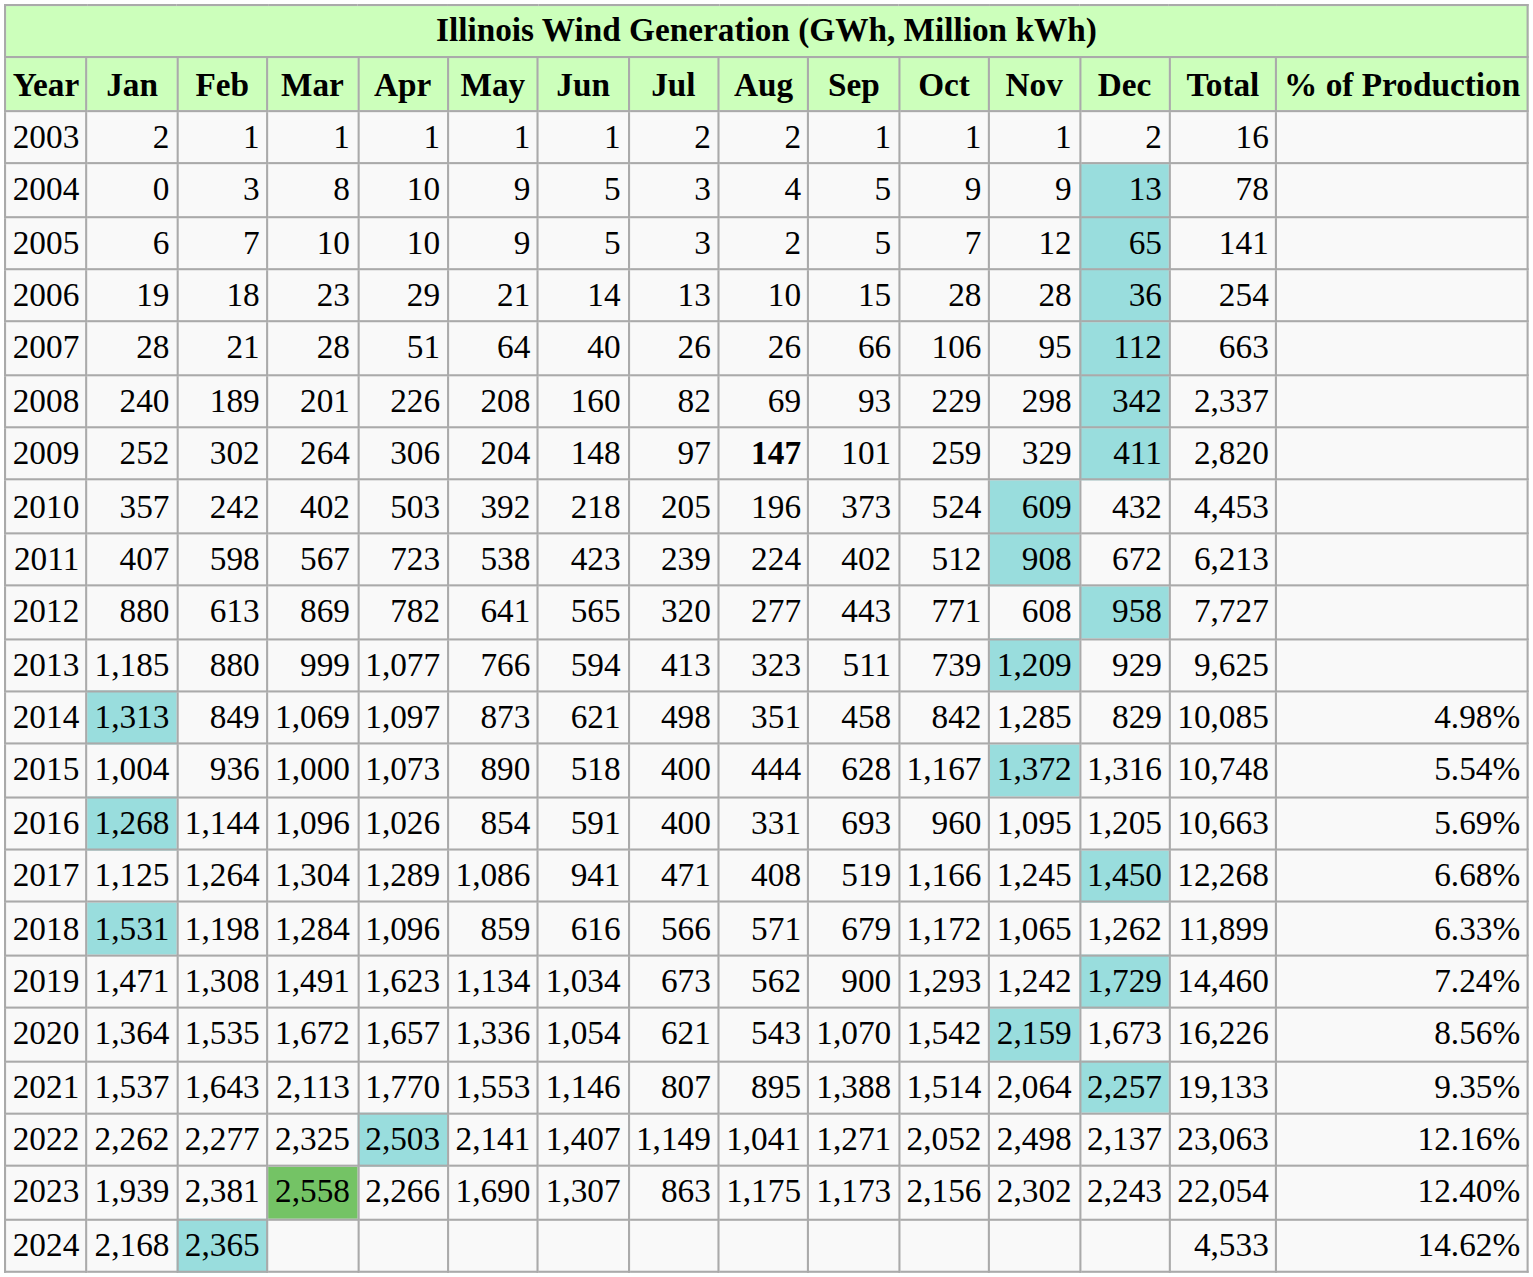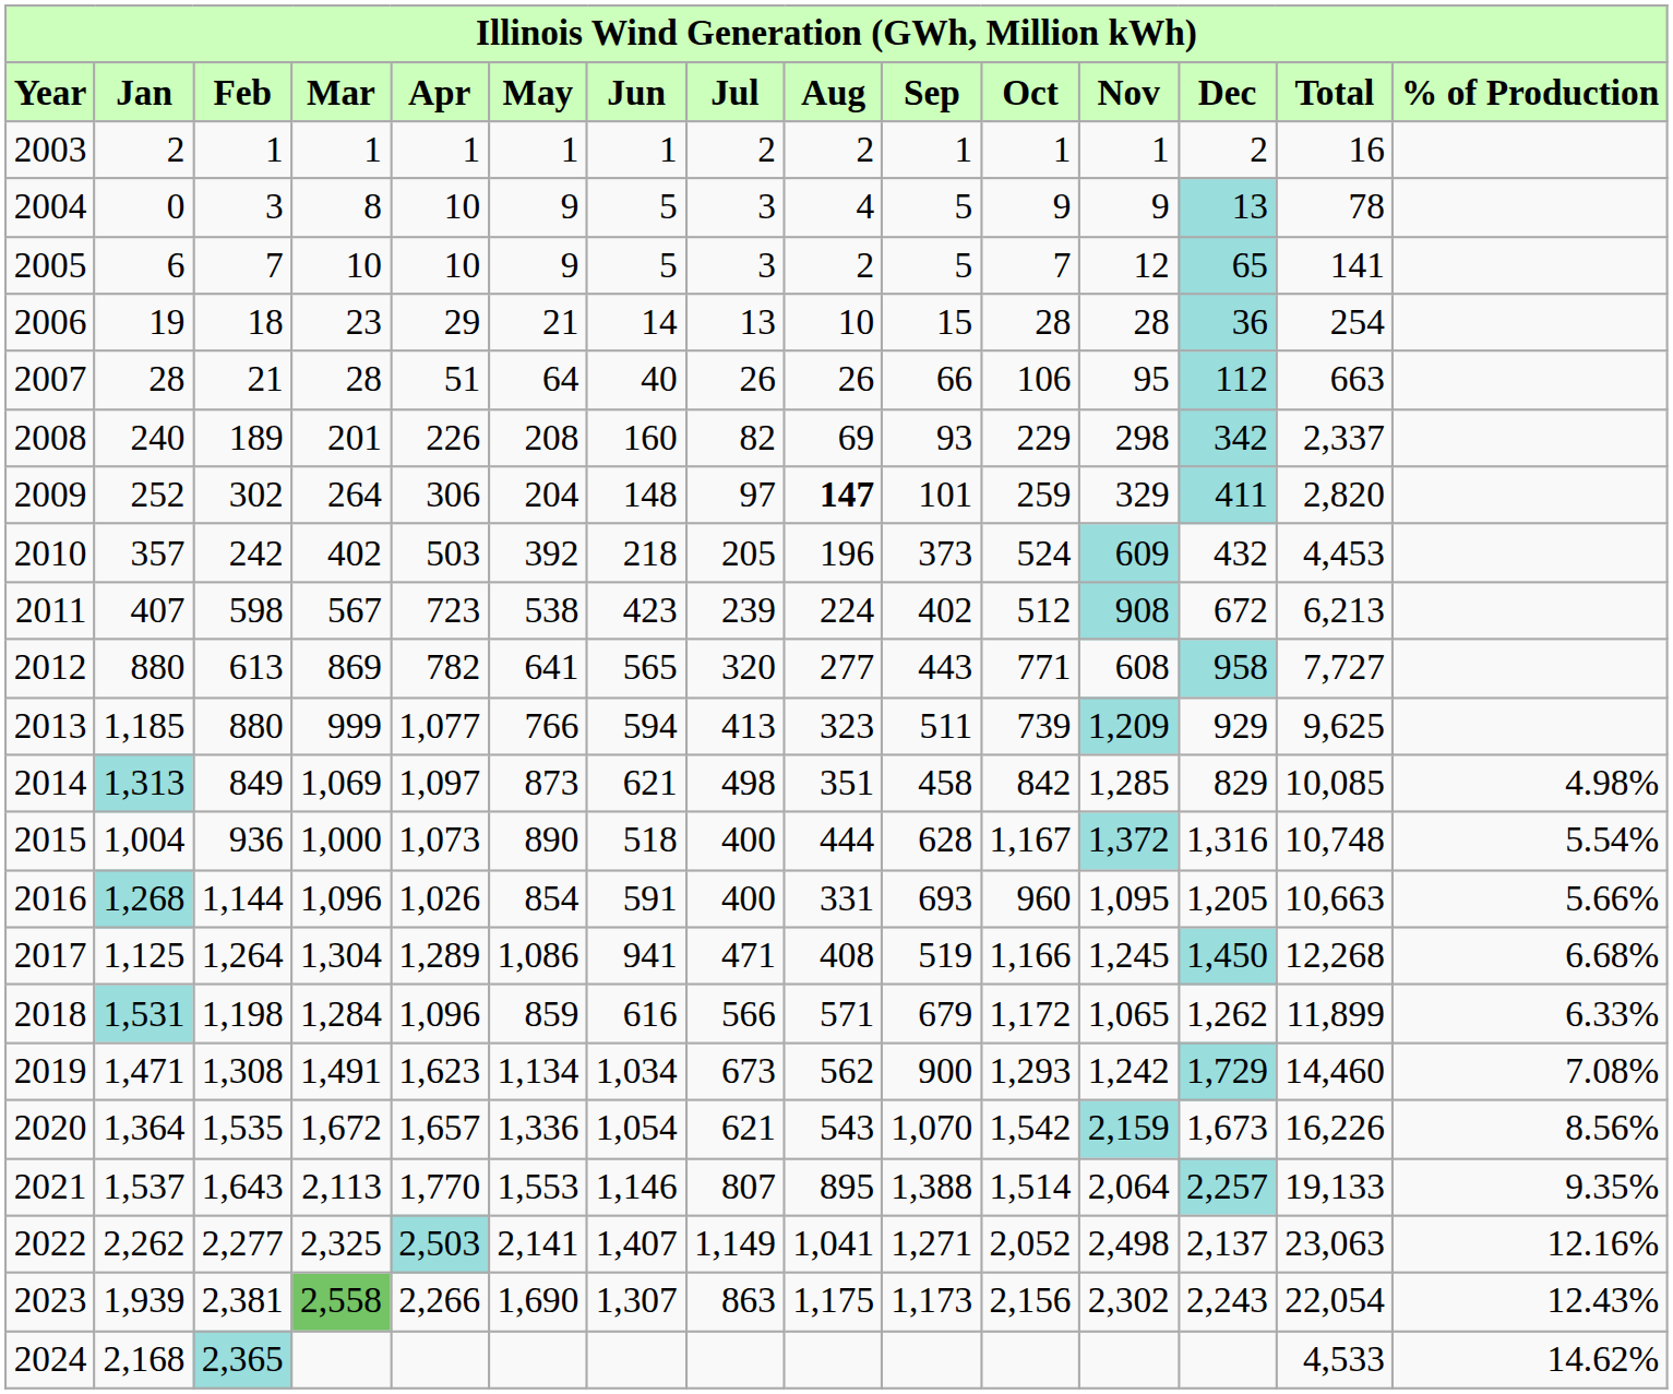 <table class="wikitable" style="text-align:right;">
 <tr>
 <th colspan="15" style="background:#cfb;">Illinois Wind Generation (GWh, Million kWh)</th>
 </tr>
 <tr>
 <th style="background:#cfb;">Year</th>
 <th style="background:#cfb;">Jan</th>
 <th style="background:#cfb;">Feb</th>
 <th style="background:#cfb;">Mar</th>
 <th style="background:#cfb;">Apr</th>
 <th style="background:#cfb;">May</th>
 <th style="background:#cfb;">Jun</th>
 <th style="background:#cfb;">Jul</th>
 <th style="background:#cfb;">Aug</th>
 <th style="background:#cfb;">Sep</th>
 <th style="background:#cfb;">Oct</th>
 <th style="background:#cfb;">Nov</th>
 <th style="background:#cfb;">Dec</th>
 <th style="background:#cfb;">Total</th>
 <th style="background:#cfb;">% of Production</th>
 </tr>
 <tr align=right>
 <td>2003</td>
 <td>2</td>
 <td>1</td>
 <td>1</td>
 <td>1</td>
 <td>1</td>
 <td>1</td>
 <td>2</td>
 <td>2</td>
 <td>1</td>
 <td>1</td>
 <td>1</td>
 <td>2</td>
 <td>16</td>
 <td></td>
 </tr>
 <tr align=right>
 <td>2004</td>
 <td>0</td>
 <td>3</td>
 <td>8</td>
 <td>10</td>
 <td>9</td>
 <td>5</td>
 <td>3</td>
 <td>4</td>
 <td>5</td>
 <td>9</td>
 <td>9</td>
 <td style="background-color: #9dd;">13</td>
 <td>78</td>
 <td></td>
 </tr>
 <tr align=right>
 <td>2005</td>
 <td>6</td>
 <td>7</td>
 <td>10</td>
 <td>10</td>
 <td>9</td>
 <td>5</td>
 <td>3</td>
 <td>2</td>
 <td>5</td>
 <td>7</td>
 <td>12</td>
 <td style="background-color: #9dd;">65</td>
 <td>141</td>
 <td></td>
 </tr>
 <tr align=right>
 <td>2006</td>
 <td>19</td>
 <td>18</td>
 <td>23</td>
 <td>29</td>
 <td>21</td>
 <td>14</td>
 <td>13</td>
 <td>10</td>
 <td>15</td>
 <td>28</td>
 <td>28</td>
 <td style="background-color: #9dd;">36</td>
 <td>254</td>
 <td></td>
 </tr>
 <tr align=right>
 <td>2007</td>
 <td>28</td>
 <td>21</td>
 <td>28</td>
 <td>51</td>
 <td>64</td>
 <td>40</td>
 <td>26</td>
 <td>26</td>
 <td>66</td>
 <td>106</td>
 <td>95</td>
 <td style="background-color: #9dd;">112</td>
 <td>663</td>
 <td></td>
 </tr>
 <tr align=right>
 <td>2008</td>
 <td>240</td>
 <td>189</td>
 <td>201</td>
 <td>226</td>
 <td>208</td>
 <td>160</td>
 <td>82</td>
 <td>69</td>
 <td>93</td>
 <td>229</td>
 <td>298</td>
 <td style="background-color: #9dd;">342</td>
 <td>2,337</td>
 <td></td>
 </tr>
 <tr align=right>
 <td>2009</td>
 <td>252</td>
 <td>302</td>
 <td>264</td>
 <td>306</td>
 <td>204</td>
 <td>148</td>
 <td>97</td>
 <td><strong>147</strong></td>
 <td>101</td>
 <td>259</td>
 <td>329</td>
 <td style="background-color: #9dd;">411</td>
 <td>2,820</td>
 <td></td>
 </tr>
 <tr align=right>
 <td>2010</td>
 <td>357</td>
 <td>242</td>
 <td>402</td>
 <td>503</td>
 <td>392</td>
 <td>218</td>
 <td>205</td>
 <td>196</td>
 <td>373</td>
 <td>524</td>
 <td style="background-color: #9dd;">609</td>
 <td>432</td>
 <td>4,453</td>
 <td></td>
 </tr>
 <tr align=right>
 <td>2011</td>
 <td>407</td>
 <td>598</td>
 <td>567</td>
 <td>723</td>
 <td>538</td>
 <td>423</td>
 <td>239</td>
 <td>224</td>
 <td>402</td>
 <td>512</td>
 <td style="background-color: #9dd;">908</td>
 <td>672</td>
 <td>6,213</td>
 <td></td>
 </tr>
 <tr align=right>
 <td>2012</td>
 <td>880</td>
 <td>613</td>
 <td>869</td>
 <td>782</td>
 <td>641</td>
 <td>565</td>
 <td>320</td>
 <td>277</td>
 <td>443</td>
 <td>771</td>
 <td>608</td>
 <td style="background-color: #9dd;">958</td>
 <td>7,727</td>
 <td></td>
 </tr>
 <tr align=right>
 <td>2013</td>
 <td>1,185</td>
 <td>880</td>
 <td>999</td>
 <td>1,077</td>
 <td>766</td>
 <td>594</td>
 <td>413</td>
 <td>323</td>
 <td>511</td>
 <td>739</td>
 <td style="background-color: #9dd;">1,209</td>
 <td>929</td>
 <td>9,625</td>
 <td></td>
 </tr>
 <tr align=right>
 <td>2014</td>
 <td style="background-color: #9dd;">1,313</td>
 <td>849</td>
 <td>1,069</td>
 <td>1,097</td>
 <td>873</td>
 <td>621</td>
 <td>498</td>
 <td>351</td>
 <td>458</td>
 <td>842</td>
 <td>1,285</td>
 <td>829</td>
 <td>10,085</td>
 <td>4.98%</td>
 </tr>
 <tr align=right>
 <td>2015</td>
 <td>1,004</td>
 <td>936</td>
 <td>1,000</td>
 <td>1,073</td>
 <td>890</td>
 <td>518</td>
 <td>400</td>
 <td>444</td>
 <td>628</td>
 <td>1,167</td>
 <td style="background-color: #9dd;">1,372</td>
 <td>1,316</td>
 <td>10,748</td>
 <td>5.54%</td>
 </tr>
 <tr align=right>
 <td>2016</td>
 <td style="background-color: #9dd;">1,268</td>
 <td>1,144</td>
 <td>1,096</td>
 <td>1,026</td>
 <td>854</td>
 <td>591</td>
 <td>400</td>
 <td>331</td>
 <td>693</td>
 <td>960</td>
 <td>1,095</td>
 <td>1,205</td>
 <td>10,663</td>
-<td>5.69%</td>
+<td>5.66%</td>
 </tr>
 <tr align=right>
 <td>2017</td>
 <td>1,125</td>
 <td>1,264</td>
 <td>1,304</td>
 <td>1,289</td>
 <td>1,086</td>
 <td>941</td>
 <td>471</td>
 <td>408</td>
 <td>519</td>
 <td>1,166</td>
 <td>1,245</td>
 <td style="background-color: #9dd;">1,450</td>
 <td>12,268</td>
 <td>6.68%</td>
 </tr>
 <tr align=right>
 <td>2018</td>
 <td style="background-color: #9dd;">1,531</td>
 <td>1,198</td>
 <td>1,284</td>
 <td>1,096</td>
 <td>859</td>
 <td>616</td>
 <td>566</td>
 <td>571</td>
 <td>679</td>
 <td>1,172</td>
 <td>1,065</td>
 <td>1,262</td>
 <td>11,899</td>
 <td>6.33%</td>
 </tr>
 <tr align=right>
 <td>2019</td>
 <td>1,471</td>
 <td>1,308</td>
 <td>1,491</td>
 <td>1,623</td>
 <td>1,134</td>
 <td>1,034</td>
 <td>673</td>
 <td>562</td>
 <td>900</td>
 <td>1,293</td>
 <td>1,242</td>
 <td style="background-color: #9dd;">1,729</td>
 <td>14,460</td>
-<td>7.24%</td>
+<td>7.08%</td>
 </tr>
 <tr align=right>
 <td>2020</td>
 <td>1,364</td>
 <td>1,535</td>
 <td>1,672</td>
 <td>1,657</td>
 <td>1,336</td>
 <td>1,054</td>
 <td>621</td>
 <td>543</td>
 <td>1,070</td>
 <td>1,542</td>
 <td style="background-color: #9dd;">2,159</td>
 <td>1,673</td>
 <td>16,226</td>
 <td>8.56%</td>
 </tr>
 <tr align=right>
 <td>2021</td>
 <td>1,537</td>
 <td>1,643</td>
 <td>2,113</td>
 <td>1,770</td>
 <td>1,553</td>
 <td>1,146</td>
 <td>807</td>
 <td>895</td>
 <td>1,388</td>
 <td>1,514</td>
 <td>2,064</td>
 <td style="background-color: #9dd;">2,257</td>
 <td>19,133</td>
 <td>9.35%</td>
 </tr>
 <tr align=right>
 <td>2022</td>
 <td>2,262</td>
 <td>2,277</td>
 <td>2,325</td>
 <td style="background-color: #9dd;">2,503</td>
 <td>2,141</td>
 <td>1,407</td>
 <td>1,149</td>
 <td>1,041</td>
 <td>1,271</td>
 <td>2,052</td>
 <td>2,498</td>
 <td>2,137</td>
 <td>23,063</td>
 <td>12.16%</td>
 </tr>
 <tr align=right>
 <td>2023</td>
 <td>1,939</td>
 <td>2,381</td>
 <td style="background-color: #74C365">2,558</td>
 <td>2,266</td>
 <td>1,690</td>
 <td>1,307</td>
 <td>863</td>
 <td>1,175</td>
 <td>1,173</td>
 <td>2,156</td>
 <td>2,302</td>
 <td>2,243</td>
 <td>22,054</td>
-<td>12.40%</td>
+<td>12.43%</td>
 </tr>
 <tr align=right>
 <td>2024</td>
 <td>2,168</td>
 <td style="background-color: #9dd">2,365</td>
 <td></td>
 <td></td>
 <td></td>
 <td></td>
 <td></td>
 <td></td>
 <td></td>
 <td></td>
 <td></td>
 <td></td>
 <td>4,533</td>
 <td>14.62%</td>
 </tr>
 </table>
